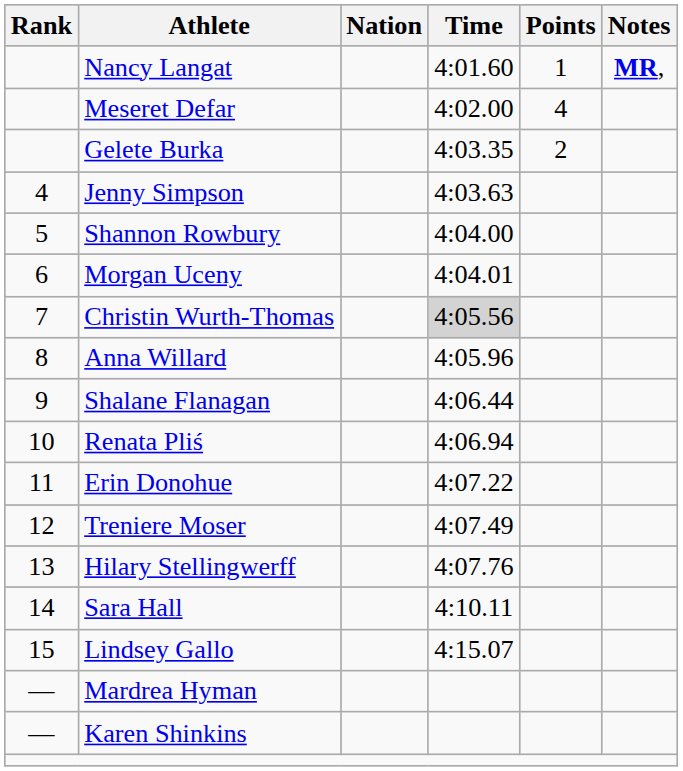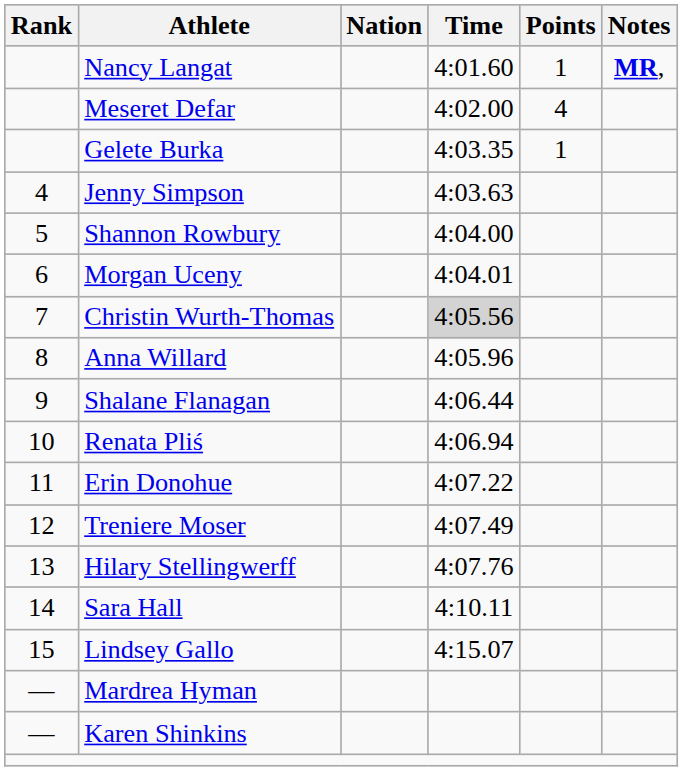 <table class="wikitable mw-datatable sortable" style="text-align:center;">
 <tr>
 <th>Rank</th>
 <th>Athlete</th>
 <th>Nation</th>
 <th>Time</th>
 <th>Points</th>
 <th>Notes</th>
 </tr>
 <tr>
 <td></td>
 <td align=left><a href='#'>Nancy Langat</a></td>
 <td align=left></td>
 <td>4:01.60</td>
 <td>1</td>
 <td><strong><a href='#'>MR</a></strong>, </td>
 </tr>
 <tr>
 <td></td>
 <td align=left><a href='#'>Meseret Defar</a></td>
 <td align=left></td>
 <td>4:02.00</td>
 <td>4</td>
 <td></td>
 </tr>
 <tr>
 <td></td>
 <td align=left><a href='#'>Gelete Burka</a></td>
 <td align=left></td>
 <td>4:03.35</td>
-<td>2</td>
+<td>1</td>
 <td></td>
 </tr>
 <tr>
 <td>4</td>
 <td align=left><a href='#'>Jenny Simpson</a></td>
 <td align=left></td>
 <td>4:03.63</td>
 <td></td>
 <td></td>
 </tr>
 <tr>
 <td>5</td>
 <td align=left><a href='#'>Shannon Rowbury</a></td>
 <td align=left></td>
 <td>4:04.00</td>
 <td></td>
 <td></td>
 </tr>
 <tr>
 <td>6</td>
 <td align=left><a href='#'>Morgan Uceny</a></td>
 <td align=left></td>
 <td>4:04.01</td>
 <td></td>
 <td></td>
 </tr>
 <tr>
 <td>7</td>
 <td align=left><a href='#'>Christin Wurth-Thomas</a></td>
 <td align=left></td>
 <td style="background: lightgrey;">4:05.56</td>
 <td></td>
 <td></td>
 </tr>
 <tr>
 <td>8</td>
 <td align=left><a href='#'>Anna Willard</a></td>
 <td align=left></td>
 <td>4:05.96</td>
 <td></td>
 <td></td>
 </tr>
 <tr>
 <td>9</td>
 <td align=left><a href='#'>Shalane Flanagan</a></td>
 <td align=left></td>
 <td>4:06.44</td>
 <td></td>
 <td></td>
 </tr>
 <tr>
 <td>10</td>
 <td align=left><a href='#'>Renata Pliś</a></td>
 <td align=left></td>
 <td>4:06.94</td>
 <td></td>
 <td></td>
 </tr>
 <tr>
 <td>11</td>
 <td align=left><a href='#'>Erin Donohue</a></td>
 <td align=left></td>
 <td>4:07.22</td>
 <td></td>
 <td></td>
 </tr>
 <tr>
 <td>12</td>
 <td align=left><a href='#'>Treniere Moser</a></td>
 <td align=left></td>
 <td>4:07.49</td>
 <td></td>
 <td></td>
 </tr>
 <tr>
 <td>13</td>
 <td align=left><a href='#'>Hilary Stellingwerff</a></td>
 <td align=left></td>
 <td>4:07.76</td>
 <td></td>
 <td></td>
 </tr>
 <tr>
 <td>14</td>
 <td align=left><a href='#'>Sara Hall</a></td>
 <td align=left></td>
 <td>4:10.11</td>
 <td></td>
 <td></td>
 </tr>
 <tr>
 <td>15</td>
 <td align=left><a href='#'>Lindsey Gallo</a></td>
 <td align=left></td>
 <td>4:15.07</td>
 <td></td>
 <td></td>
 </tr>
 <tr>
 <td>—</td>
 <td align=left><a href='#'>Mardrea Hyman</a></td>
 <td align=left></td>
 <td></td>
 <td></td>
 <td></td>
 </tr>
 <tr>
 <td>—</td>
 <td align=left><a href='#'>Karen Shinkins</a></td>
 <td align=left></td>
 <td></td>
 <td></td>
 <td></td>
 </tr>
 <tr class="sortbottom">
 <td colspan=6></td>
 </tr>
 </table>
